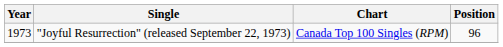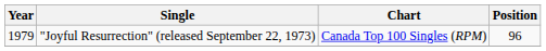 <table class="wikitable">
 <tr>
 <th>Year</th>
 <th>Single</th>
 <th>Chart</th>
 <th>Position</th>
 </tr>
 <tr>
-<td>1973</td>
+<td>1979</td>
 <td>"Joyful Resurrection" (released September 22, 1973)</td>
 <td><a href='#'>Canada Top 100 Singles</a> (<em>RPM</em>)</td>
 <td align="center">96</td>
 </tr>
 <tr>
 </tr>
 </table>
